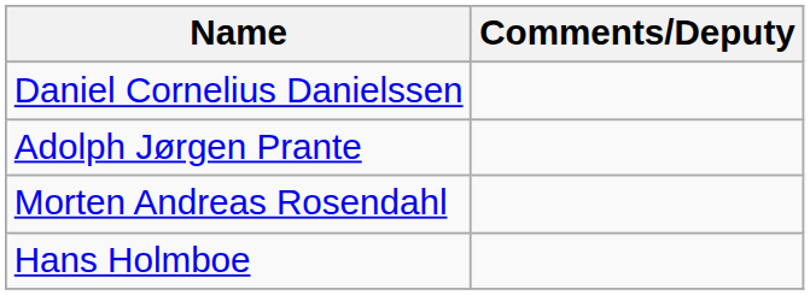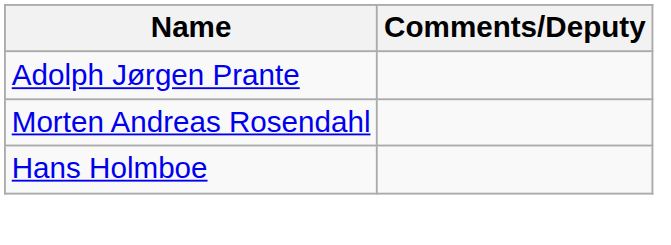 <table class="wikitable">
 <tr>
 <th>Name</th>
 <th>Comments/Deputy</th>
-</tr>
-<tr>
-<td><a href='#'>Daniel Cornelius Danielssen</a></td>
-<td></td>
 </tr>
 <tr>
 <td><a href='#'>Adolph Jørgen Prante</a></td>
 <td></td>
 </tr>
 <tr>
 <td><a href='#'>Morten Andreas Rosendahl</a></td>
 <td></td>
 </tr>
 <tr>
 <td><a href='#'>Hans Holmboe</a></td>
 <td></td>
 </tr>
 </table>
